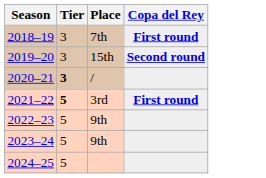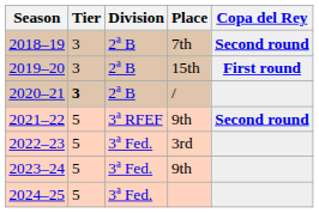 <table valign="top" width=0% class="wikitable">
 <tr style="background:#f0f6fa;">
 <th>Season</th>
 <th>Tier</th>
+<th>Division</th>
 <th>Place</th>
 <th><a href='#'>Copa del Rey</a></th>
 </tr>
 <tr>
 <td style="background:#DEC5AB;"><a href='#'>2018–19</a></td>
 <td style="background:#DEC5AB;">3</td>
+<td style="background:#DEC5AB;"><a href='#'>2ª B</a></td>
 <td style="background:#DEC5AB;">7th</td>
-<th style="background:#efefef;"><a href='#'>First round</a></th>
+<th style="background:#efefef;"><a href='#'>Second round</a></th>
 </tr>
 <tr>
 <td style="background:#DEC5AB;"><a href='#'>2019–20</a></td>
 <td style="background:#DEC5AB;">3</td>
+<td style="background:#DEC5AB;"><a href='#'>2ª B</a></td>
 <td style="background:#DEC5AB;">15th</td>
-<th style="background:#efefef;"><a href='#'>Second round</a></th>
+<th style="background:#efefef;"><a href='#'>First round</a></th>
 </tr>
 <tr>
 <td style="background:#DEC5AB;"><a href='#'>2020–21</a></td>
 <td style="background:#DEC5AB;"><strong>3</strong></td>
+<td style="background:#DEC5AB;"><a href='#'>2ª B</a></td>
 <td style="background:#DEC5AB;"> / </td>
 <th style="background:#efefef;"></th>
 </tr>
 <tr>
 <td style="background:#FFD3BD;"><a href='#'>2021–22</a></td>
-<td style="background:#FFD3BD;"><strong>5</strong></td>
-<td style="background:#FFD3BD;">3rd</td>
-<th style="background:#efefef;"><a href='#'>First round</a></th>
+<td style="background:#FFD3BD;">5</td>
+<td style="background:#FFD3BD;"><a href='#'>3ª RFEF</a></td>
+<td style="background:#FFD3BD;">9th</td>
+<th style="background:#efefef;"><a href='#'>Second round</a></th>
 </tr>
 <tr>
 <td style="background:#FFD3BD;"><a href='#'>2022–23</a></td>
 <td style="background:#FFD3BD;">5</td>
-<td style="background:#FFD3BD;">9th</td>
+<td style="background:#FFD3BD;"><a href='#'>3ª Fed.</a></td>
+<td style="background:#FFD3BD;">3rd</td>
 <th style="background:#efefef;"></th>
 </tr>
 <tr>
 <td style="background:#FFD3BD;"><a href='#'>2023–24</a></td>
 <td style="background:#FFD3BD;">5</td>
+<td style="background:#FFD3BD;"><a href='#'>3ª Fed.</a></td>
 <td style="background:#FFD3BD;">9th</td>
 <th style="background:#efefef;"></th>
 </tr>
 <tr>
 <td style="background:#FFD3BD;"><a href='#'>2024–25</a></td>
 <td style="background:#FFD3BD;">5</td>
+<td style="background:#FFD3BD;"><a href='#'>3ª Fed.</a></td>
 <td style="background:#FFD3BD;"></td>
 <th style="background:#efefef;"></th>
 </tr>
 </table>
